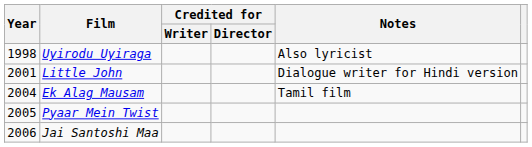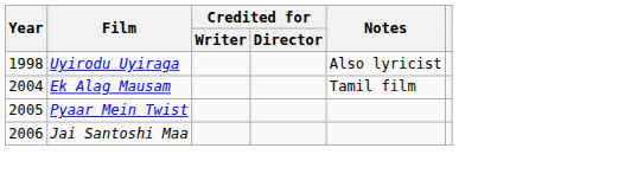 <table class="wikitable plainrowheaders sortable" style="margin-right: 0;">
 <tr>
 <th rowspan="2">Year</th>
 <th rowspan="2">Film</th>
 <th colspan="2">Credited for</th>
 <th rowspan="2" scope="col" class="unsortable">Notes</th>
 <th rowspan="2" scope="col" class="unsortable"></th>
 </tr>
 <tr>
 <th>Writer</th>
 <th>Director</th>
 </tr>
 <tr>
 <td>1998</td>
 <td><em><a href='#'>Uyirodu Uyiraga</a></em></td>
 <td></td>
 <td></td>
 <td>Also lyricist</td>
-<td style="text-align:center;"></td>
-</tr>
-<tr>
-<td>2001</td>
-<td><em><a href='#'>Little John</a></em></td>
-<td></td>
-<td></td>
-<td>Dialogue writer for Hindi version</td>
 <td style="text-align:center;"></td>
 </tr>
 <tr>
 <td>2004</td>
 <td><em><a href='#'>Ek Alag Mausam</a></em></td>
 <td></td>
 <td></td>
 <td>Tamil film</td>
 <td style="text-align:center;"></td>
 </tr>
 <tr>
 <td>2005</td>
 <td><em><a href='#'>Pyaar Mein Twist</a></em></td>
 <td></td>
 <td></td>
 <td></td>
 <td style="text-align:center;"></td>
 </tr>
 <tr>
 <td>2006</td>
 <td><em>Jai Santoshi Maa</em></td>
 <td></td>
 <td></td>
 <td></td>
 <td style="text-align:center;"></td>
 </tr>
 </table>
